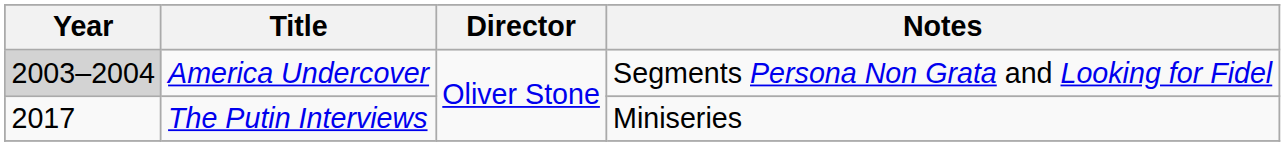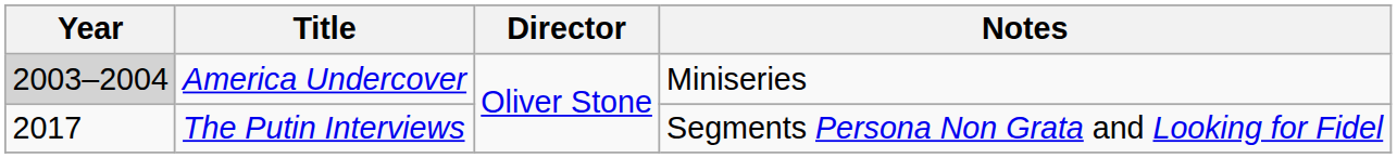 <table class="wikitable">
 <tr>
 <th>Year</th>
 <th>Title</th>
 <th>Director</th>
 <th>Notes</th>
 </tr>
 <tr>
 <td style="background: lightgrey;">2003–2004</td>
 <td><em><a href='#'>America Undercover</a></em></td>
 <td rowspan=2><a href='#'>Oliver Stone</a></td>
-<td>Segments <em><a href='#'>Persona Non Grata</a></em> and <em><a href='#'>Looking for Fidel</a></em></td>
+<td>Miniseries</td>
 </tr>
 <tr>
 <td>2017</td>
 <td><em><a href='#'>The Putin Interviews</a></em></td>
-<td>Miniseries</td>
+<td>Segments <em><a href='#'>Persona Non Grata</a></em> and <em><a href='#'>Looking for Fidel</a></em></td>
 </tr>
 </table>
